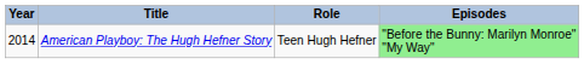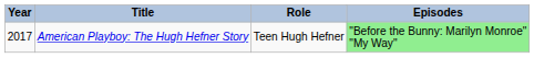 <table class="wikitable sortable">
 <tr>
 <th style="background:#B0C4DE;">Year</th>
 <th style="background:#B0C4DE;">Title</th>
 <th style="background:#B0C4DE;">Role</th>
 <th style="background:#B0C4DE;">Episodes</th>
 </tr>
 <tr>
-<td>2014</td>
+<td>2017</td>
 <td><em><a href='#'>American Playboy: The Hugh Hefner Story</a></em></td>
 <td>Teen Hugh Hefner</td>
 <td style="background: lightgreen;">"Before the Bunny: Marilyn Monroe"<br>"My Way"</td>
 </tr>
 </table>
